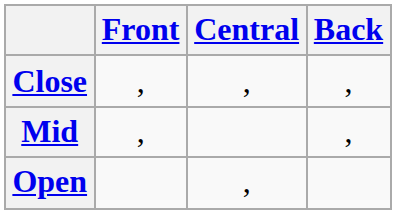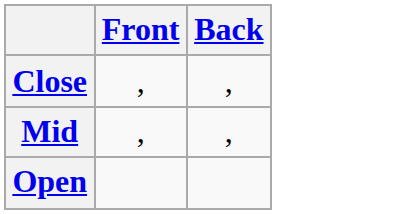 <table class="wikitable">
 <tr>
 <th></th>
 <th><a href='#'>Front</a></th>
-<th><a href='#'>Central</a></th>
 <th><a href='#'>Back</a></th>
 </tr>
 <tr align=center>
 <th><a href='#'>Close</a></th>
 <td>, </td>
 <td>, </td>
-<td>, </td>
 </tr>
 <tr align=center>
 <th><a href='#'>Mid</a></th>
 <td>, </td>
-<td></td>
 <td>, </td>
 </tr>
 <tr align=center>
 <th><a href='#'>Open</a></th>
 <td></td>
-<td>, </td>
 <td></td>
 </tr>
 </table>
